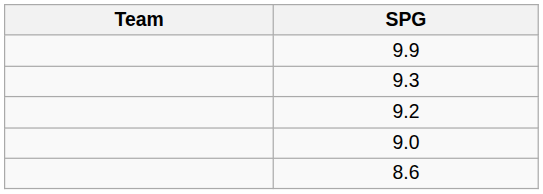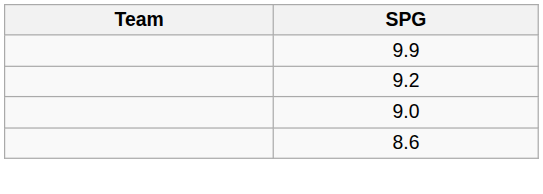 <table class=wikitable width="50%">
 <tr>
 <th width="10%">Team</th>
 <th width="10%">SPG</th>
 </tr>
 <tr>
 <td></td>
 <td align=center>9.9</td>
-</tr>
-<tr>
-<td></td>
-<td align=center>9.3</td>
 </tr>
 <tr>
 <td></td>
 <td align=center>9.2</td>
 </tr>
 <tr>
 <td></td>
 <td align=center>9.0</td>
 </tr>
 <tr>
 <td></td>
 <td align=center>8.6</td>
 </tr>
 </table>
